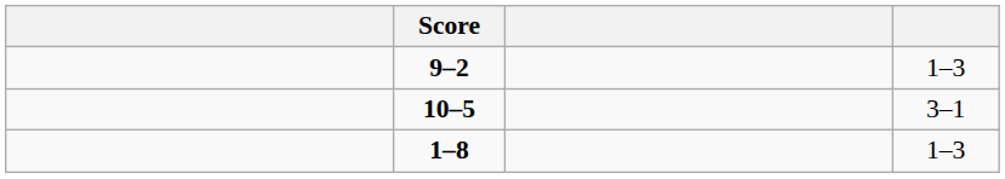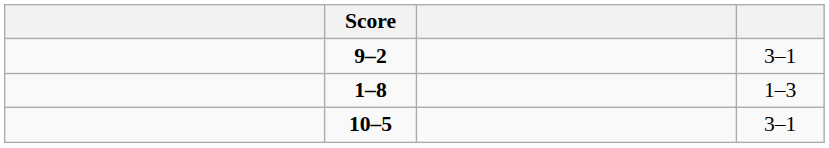 <table class="wikitable" style="text-align: center; ">
 <tr>
 <th align="right" width="270"></th>
 <th width="65">Score</th>
 <th align="left" width="270"></th>
 <th width="65"></th>
 </tr>
 <tr>
 <td align="left"><strong></strong></td>
 <td><strong>9–2</strong></td>
 <td align="left"></td>
+<td>3–1 <strong></strong></td>
+</tr>
+<tr>
+<td align="left"></td>
+<td><strong>1–8</strong></td>
+<td align="left"><strong></strong></td>
 <td>1–3 <strong></strong></td>
 </tr>
 <tr>
 <td align="left"><strong></strong></td>
 <td><strong>10–5</strong></td>
 <td align="left"></td>
 <td>3–1 <strong></strong></td>
 </tr>
-<tr>
-<td align="left"></td>
-<td><strong>1–8</strong></td>
-<td align="left"><strong></strong></td>
-<td>1–3 <strong></strong></td>
-</tr>
 </table>
